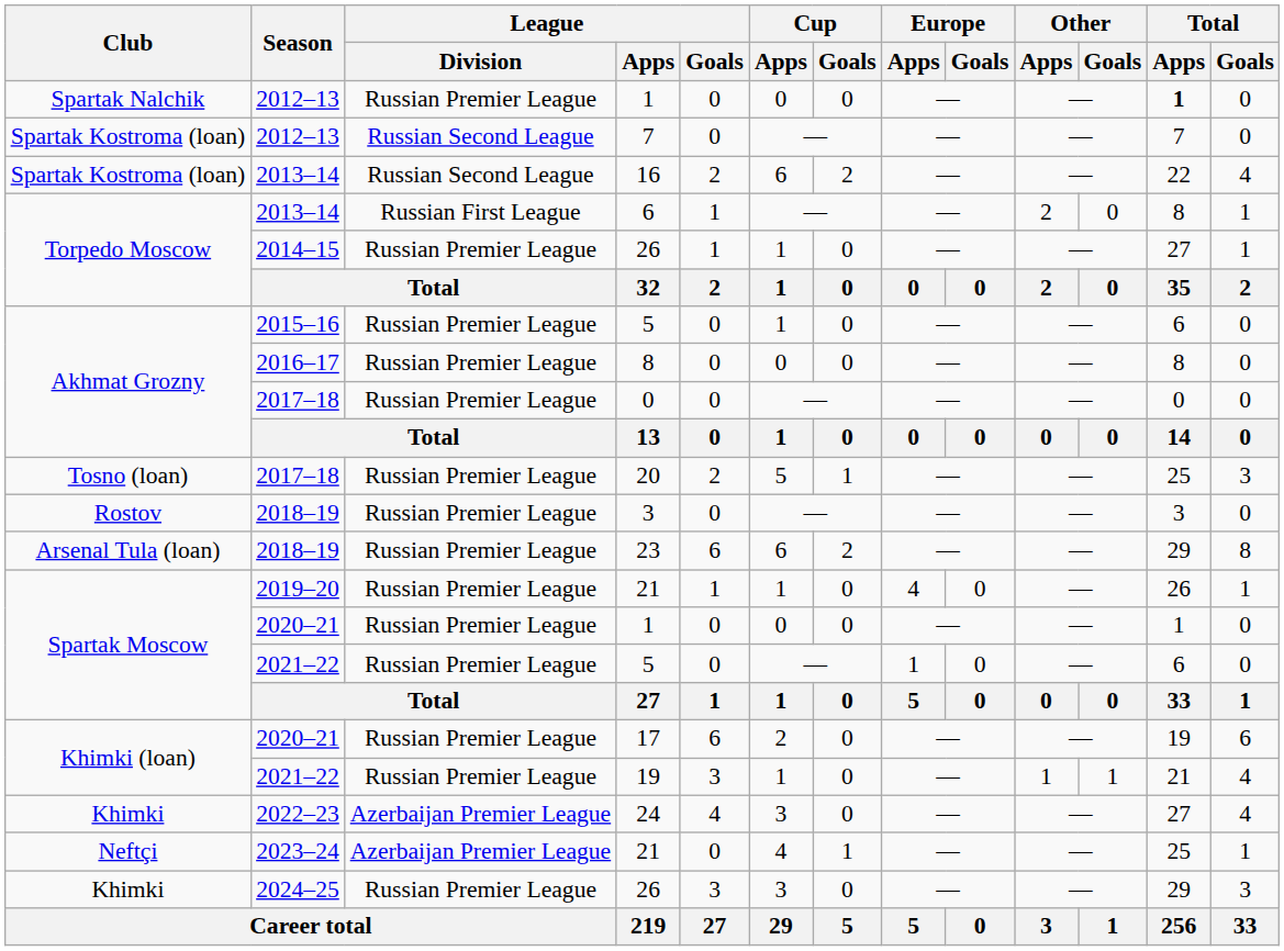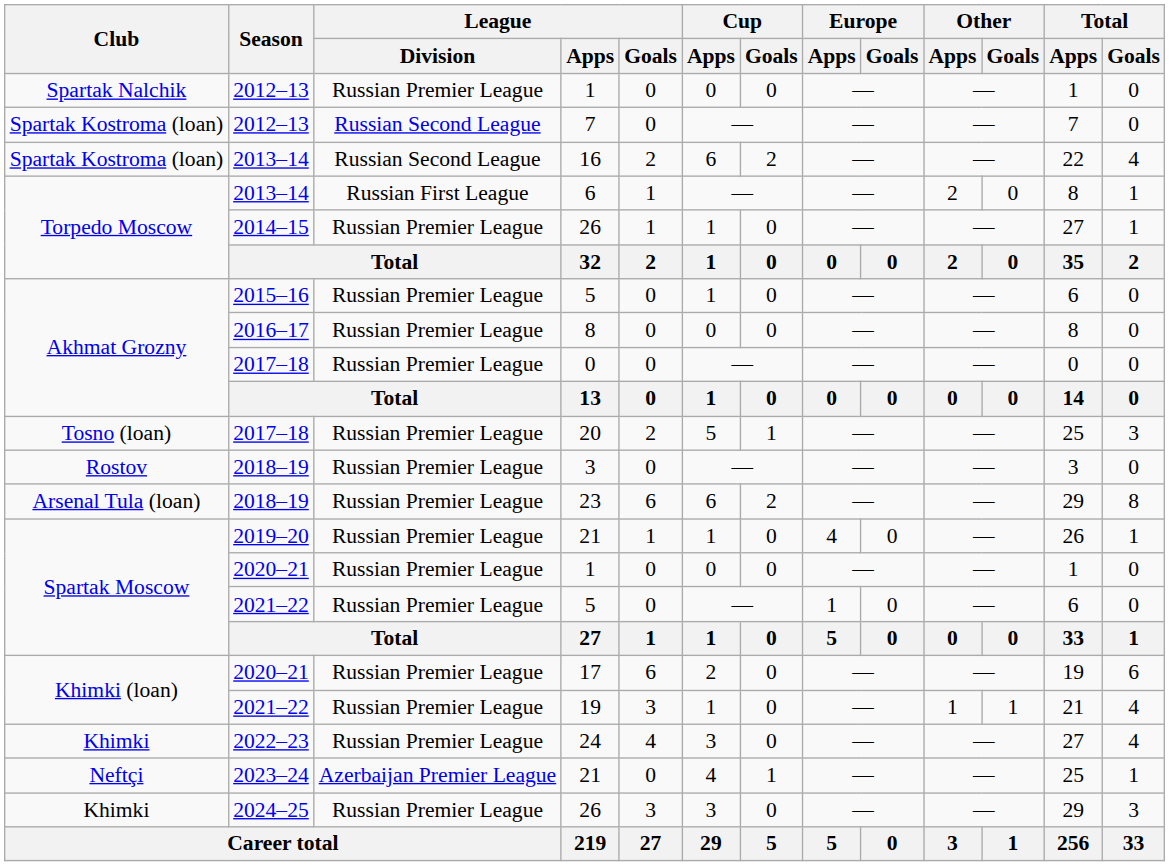 <table class="wikitable" style="text-align: center;">
 <tr>
 <th rowspan="2">Club</th>
 <th rowspan="2">Season</th>
 <th colspan="3">League</th>
 <th colspan="2">Cup</th>
 <th colspan="2">Europe</th>
 <th colspan="2">Other</th>
 <th colspan="2">Total</th>
 </tr>
 <tr>
 <th>Division</th>
 <th>Apps</th>
 <th>Goals</th>
 <th>Apps</th>
 <th>Goals</th>
 <th>Apps</th>
 <th>Goals</th>
 <th>Apps</th>
 <th>Goals</th>
 <th>Apps</th>
 <th>Goals</th>
 </tr>
 <tr>
 <td><a href='#'>Spartak Nalchik</a></td>
 <td><a href='#'>2012–13</a></td>
 <td>Russian Premier League</td>
 <td>1</td>
 <td>0</td>
 <td>0</td>
 <td>0</td>
 <td colspan="2">—</td>
 <td colspan="2">—</td>
-<td><strong>1</strong></td>
+<td>1</td>
 <td>0</td>
 </tr>
 <tr>
 <td><a href='#'>Spartak Kostroma</a> (loan)</td>
 <td><a href='#'>2012–13</a></td>
 <td><a href='#'>Russian Second League</a></td>
 <td>7</td>
 <td>0</td>
 <td colspan="2">—</td>
 <td colspan="2">—</td>
 <td colspan="2">—</td>
 <td>7</td>
 <td>0</td>
 </tr>
 <tr>
 <td><a href='#'>Spartak Kostroma</a> (loan)</td>
 <td><a href='#'>2013–14</a></td>
 <td>Russian Second League</td>
 <td>16</td>
 <td>2</td>
 <td>6</td>
 <td>2</td>
 <td colspan="2">—</td>
 <td colspan="2">—</td>
 <td>22</td>
 <td>4</td>
 </tr>
 <tr>
 <td rowspan=3><a href='#'>Torpedo Moscow</a></td>
 <td><a href='#'>2013–14</a></td>
 <td>Russian First League</td>
 <td>6</td>
 <td>1</td>
 <td colspan="2">—</td>
 <td colspan="2">—</td>
 <td>2</td>
 <td>0</td>
 <td>8</td>
 <td>1</td>
 </tr>
 <tr>
 <td><a href='#'>2014–15</a></td>
 <td>Russian Premier League</td>
 <td>26</td>
 <td>1</td>
 <td>1</td>
 <td>0</td>
 <td colspan="2">—</td>
 <td colspan="2">—</td>
 <td>27</td>
 <td>1</td>
 </tr>
 <tr>
 <th colspan="2">Total</th>
 <th>32</th>
 <th>2</th>
 <th>1</th>
 <th>0</th>
 <th>0</th>
 <th>0</th>
 <th>2</th>
 <th>0</th>
 <th>35</th>
 <th>2</th>
 </tr>
 <tr>
 <td rowspan=4><a href='#'>Akhmat Grozny</a></td>
 <td><a href='#'>2015–16</a></td>
 <td>Russian Premier League</td>
 <td>5</td>
 <td>0</td>
 <td>1</td>
 <td>0</td>
 <td colspan="2">—</td>
 <td colspan="2">—</td>
 <td>6</td>
 <td>0</td>
 </tr>
 <tr>
 <td><a href='#'>2016–17</a></td>
 <td>Russian Premier League</td>
 <td>8</td>
 <td>0</td>
 <td>0</td>
 <td>0</td>
 <td colspan="2">—</td>
 <td colspan="2">—</td>
 <td>8</td>
 <td>0</td>
 </tr>
 <tr>
 <td><a href='#'>2017–18</a></td>
 <td>Russian Premier League</td>
 <td>0</td>
 <td>0</td>
 <td colspan="2">—</td>
 <td colspan="2">—</td>
 <td colspan="2">—</td>
 <td>0</td>
 <td>0</td>
 </tr>
 <tr>
 <th colspan="2">Total</th>
 <th>13</th>
 <th>0</th>
 <th>1</th>
 <th>0</th>
 <th>0</th>
 <th>0</th>
 <th>0</th>
 <th>0</th>
 <th>14</th>
 <th>0</th>
 </tr>
 <tr>
 <td><a href='#'>Tosno</a> (loan)</td>
 <td><a href='#'>2017–18</a></td>
 <td>Russian Premier League</td>
 <td>20</td>
 <td>2</td>
 <td>5</td>
 <td>1</td>
 <td colspan="2">—</td>
 <td colspan="2">—</td>
 <td>25</td>
 <td>3</td>
 </tr>
 <tr>
 <td><a href='#'>Rostov</a></td>
 <td><a href='#'>2018–19</a></td>
 <td>Russian Premier League</td>
 <td>3</td>
 <td>0</td>
 <td colspan="2">—</td>
 <td colspan="2">—</td>
 <td colspan="2">—</td>
 <td>3</td>
 <td>0</td>
 </tr>
 <tr>
 <td><a href='#'>Arsenal Tula</a> (loan)</td>
 <td><a href='#'>2018–19</a></td>
 <td>Russian Premier League</td>
 <td>23</td>
 <td>6</td>
 <td>6</td>
 <td>2</td>
 <td colspan="2">—</td>
 <td colspan="2">—</td>
 <td>29</td>
 <td>8</td>
 </tr>
 <tr>
 <td rowspan="4"><a href='#'>Spartak Moscow</a></td>
 <td><a href='#'>2019–20</a></td>
 <td>Russian Premier League</td>
 <td>21</td>
 <td>1</td>
 <td>1</td>
 <td>0</td>
 <td>4</td>
 <td>0</td>
 <td colspan="2">—</td>
 <td>26</td>
 <td>1</td>
 </tr>
 <tr>
 <td><a href='#'>2020–21</a></td>
 <td>Russian Premier League</td>
 <td>1</td>
 <td>0</td>
 <td>0</td>
 <td>0</td>
 <td colspan="2">—</td>
 <td colspan="2">—</td>
 <td>1</td>
 <td>0</td>
 </tr>
 <tr>
 <td><a href='#'>2021–22</a></td>
 <td>Russian Premier League</td>
 <td>5</td>
 <td>0</td>
 <td colspan="2">—</td>
 <td>1</td>
 <td>0</td>
 <td colspan="2">—</td>
 <td>6</td>
 <td>0</td>
 </tr>
 <tr>
 <th colspan="2">Total</th>
 <th>27</th>
 <th>1</th>
 <th>1</th>
 <th>0</th>
 <th>5</th>
 <th>0</th>
 <th>0</th>
 <th>0</th>
 <th>33</th>
 <th>1</th>
 </tr>
 <tr>
 <td rowspan="2"><a href='#'>Khimki</a> (loan)</td>
 <td><a href='#'>2020–21</a></td>
 <td>Russian Premier League</td>
 <td>17</td>
 <td>6</td>
 <td>2</td>
 <td>0</td>
 <td colspan="2">—</td>
 <td colspan="2">—</td>
 <td>19</td>
 <td>6</td>
 </tr>
 <tr>
 <td><a href='#'>2021–22</a></td>
 <td>Russian Premier League</td>
 <td>19</td>
 <td>3</td>
 <td>1</td>
 <td>0</td>
 <td colspan="2">—</td>
 <td>1</td>
 <td>1</td>
 <td>21</td>
 <td>4</td>
 </tr>
 <tr>
 <td><a href='#'>Khimki</a></td>
 <td><a href='#'>2022–23</a></td>
-<td><a href='#'>Azerbaijan Premier League</a></td>
+<td>Russian Premier League</td>
 <td>24</td>
 <td>4</td>
 <td>3</td>
 <td>0</td>
 <td colspan="2">—</td>
 <td colspan="2">—</td>
 <td>27</td>
 <td>4</td>
 </tr>
 <tr>
 <td><a href='#'>Neftçi</a></td>
 <td><a href='#'>2023–24</a></td>
 <td><a href='#'>Azerbaijan Premier League</a></td>
 <td>21</td>
 <td>0</td>
 <td>4</td>
 <td>1</td>
 <td colspan="2">—</td>
 <td colspan="2">—</td>
 <td>25</td>
 <td>1</td>
 </tr>
 <tr>
 <td>Khimki</td>
 <td><a href='#'>2024–25</a></td>
 <td>Russian Premier League</td>
 <td>26</td>
 <td>3</td>
 <td>3</td>
 <td>0</td>
 <td colspan="2">—</td>
 <td colspan="2">—</td>
 <td>29</td>
 <td>3</td>
 </tr>
 <tr>
 <th colspan="3">Career total</th>
 <th>219</th>
 <th>27</th>
 <th>29</th>
 <th>5</th>
 <th>5</th>
 <th>0</th>
 <th>3</th>
 <th>1</th>
 <th>256</th>
 <th>33</th>
 </tr>
 </table>
